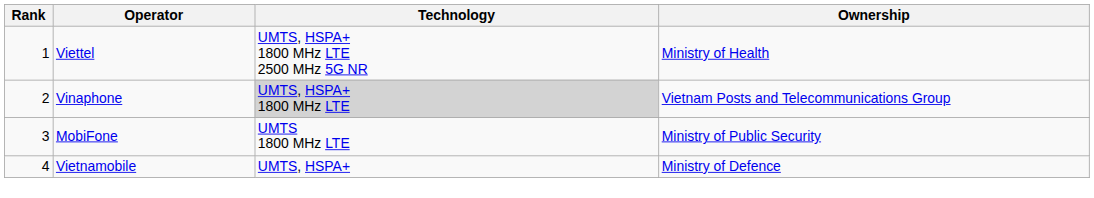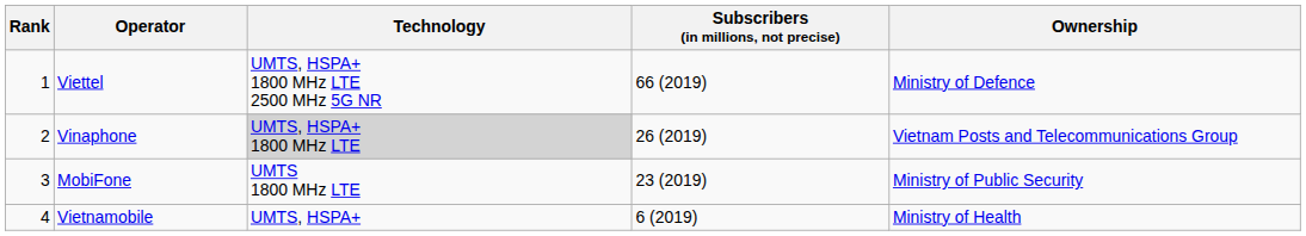 <table class="wikitable">
 <tr>
 <th style="width:3%;">Rank</th>
 <th style="width:15%;">Operator</th>
 <th style="width:30%;">Technology</th>
+<th style="width:20%;">Subscribers<br><small>(in millions, not precise)</small></th>
 <th style="width:32%;">Ownership</th>
 </tr>
 <tr>
 <td align=right>1</td>
 <td><a href='#'>Viettel</a></td>
 <td><a href='#'>UMTS</a>, <a href='#'>HSPA+</a> <br>1800 MHz <a href='#'>LTE</a><br>2500 MHz <a href='#'>5G NR</a></td>
-<td><a href='#'>Ministry of Health</a></td>
+<td>66 (2019)</td>
+<td><a href='#'>Ministry of Defence</a></td>
 </tr>
 <tr>
 <td align=right>2</td>
 <td><a href='#'>Vinaphone</a></td>
 <td style="background: lightgrey;"><a href='#'>UMTS</a>, <a href='#'>HSPA+</a><br>1800 MHz <a href='#'>LTE</a></td>
+<td>26 (2019)</td>
 <td><a href='#'>Vietnam Posts and Telecommunications Group</a></td>
 </tr>
 <tr>
 <td align=right>3</td>
 <td><a href='#'>MobiFone</a></td>
 <td><a href='#'>UMTS</a><br>1800 MHz <a href='#'>LTE</a></td>
+<td>23 (2019)</td>
 <td><a href='#'>Ministry of Public Security</a></td>
 </tr>
 <tr>
 <td align=right>4</td>
 <td><a href='#'>Vietnamobile</a></td>
 <td><a href='#'>UMTS</a>, <a href='#'>HSPA+</a></td>
-<td><a href='#'>Ministry of Defence</a></td>
+<td>6 (2019)</td>
+<td><a href='#'>Ministry of Health</a></td>
 </tr>
 </table>
